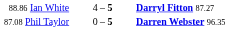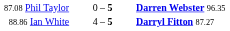 <table style="text-align:center">
 <tr>
 <th width=223></th>
 <th width=100></th>
 <th width=223></th>
 </tr>
 <tr>
+<td align=right><small><span>87.08</span></small> <a href='#'>Phil Taylor</a> </td>
+<td>0 – <strong>5</strong></td>
+<td align=left> <strong><a href='#'>Darren Webster</a></strong> <small><span>96.35</span></small></td>
+</tr>
+<tr>
 <td align=right><small><span>88.86</span></small>  <a href='#'>Ian White</a> </td>
 <td>4 – <strong>5</strong></td>
 <td align=left> <strong><a href='#'>Darryl Fitton</a></strong> <small><span>87.27</span></small></td>
 </tr>
-<tr>
-<td align=right><small><span>87.08</span></small> <a href='#'>Phil Taylor</a> </td>
-<td>0 – <strong>5</strong></td>
-<td align=left> <strong><a href='#'>Darren Webster</a></strong> <small><span>96.35</span></small></td>
-</tr>
 </table>
